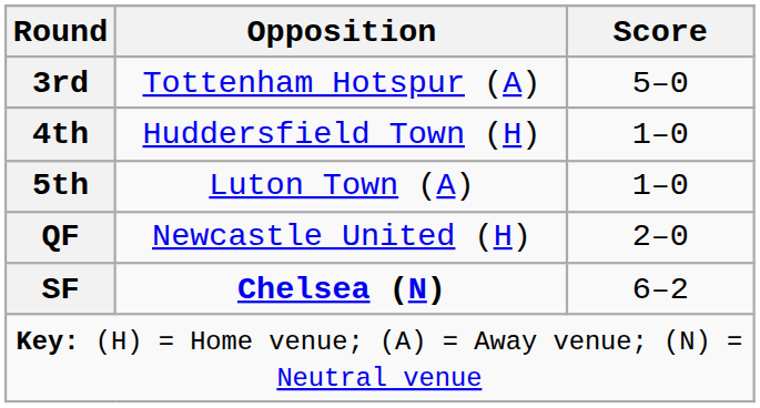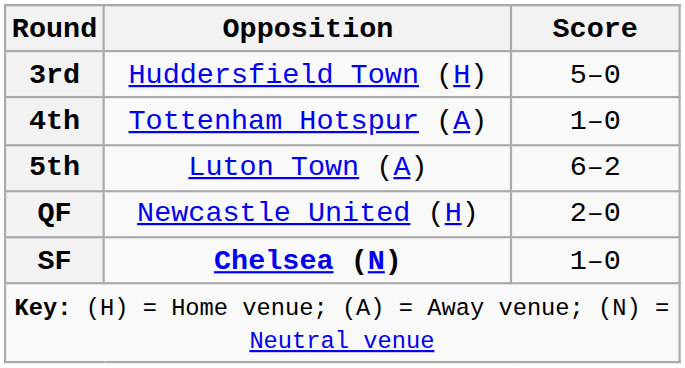 <table class="wikitable plainrowheaders" style="text-align:center;margin:0">
 <tr>
 </tr>
 <tr>
 <th scope="col" style="width:25px">Round</th>
 <th scope="col" style="width:180px">Opposition</th>
 <th scope="col" style="width:70px">Score</th>
 </tr>
 <tr>
 <th scope=row style="text-align:center">3rd</th>
-<td><a href='#'>Tottenham Hotspur</a> (<a href='#'>A</a>)</td>
+<td><a href='#'>Huddersfield Town</a> (<a href='#'>H</a>)</td>
 <td>5–0</td>
 </tr>
 <tr>
 <th scope=row style="text-align:center">4th</th>
-<td><a href='#'>Huddersfield Town</a> (<a href='#'>H</a>)</td>
+<td><a href='#'>Tottenham Hotspur</a> (<a href='#'>A</a>)</td>
 <td>1–0</td>
 </tr>
 <tr>
 <th scope=row style="text-align:center">5th</th>
 <td><a href='#'>Luton Town</a> (<a href='#'>A</a>)</td>
-<td>1–0</td>
+<td>6–2</td>
 </tr>
 <tr>
 <th scope=row style="text-align:center">QF</th>
 <td><a href='#'>Newcastle United</a> (<a href='#'>H</a>)</td>
 <td>2–0</td>
 </tr>
 <tr>
 <th scope=row style="text-align:center">SF</th>
 <td><strong><a href='#'>Chelsea</a> (<a href='#'>N</a>)</strong></td>
-<td>6–2</td>
+<td>1–0</td>
 </tr>
 <tr>
 <td colspan="3"><small><strong>Key:</strong> (H) = Home venue; (A) = Away venue; (N) = <a href='#'>Neutral venue</a></small></td>
 </tr>
 </table>
